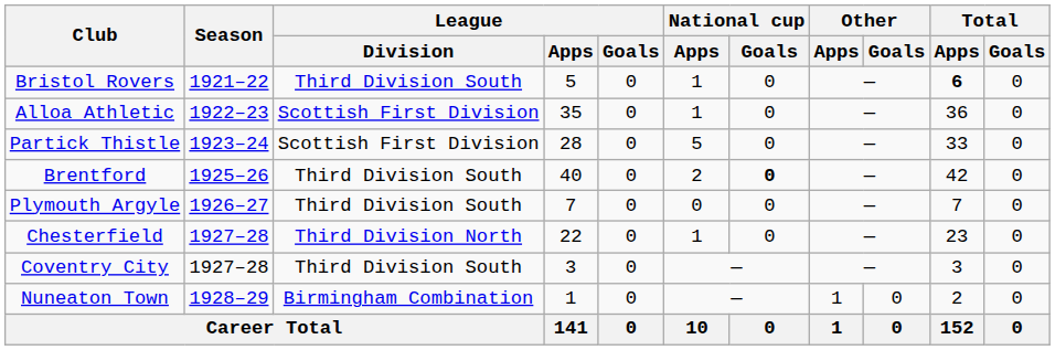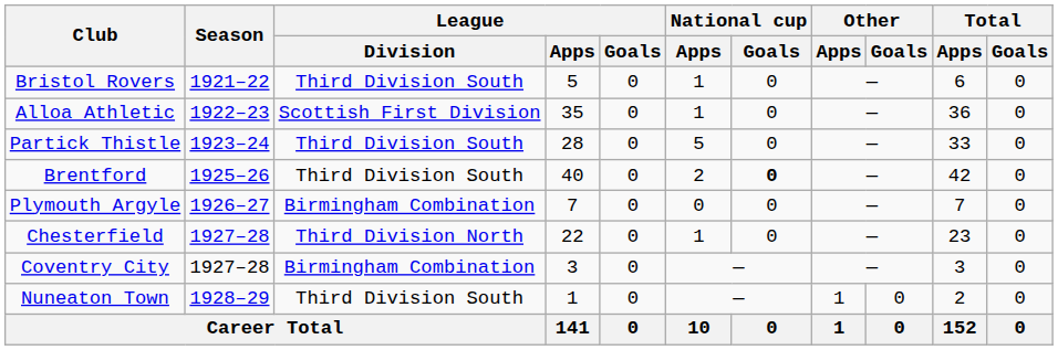 <table class="wikitable" style="text-align: center;">
 <tr>
 <th rowspan="2">Club</th>
 <th rowspan="2">Season</th>
 <th colspan="3">League</th>
 <th colspan="2">National cup</th>
 <th colspan="2">Other</th>
 <th colspan="2">Total</th>
 </tr>
 <tr>
 <th>Division</th>
 <th>Apps</th>
 <th>Goals</th>
 <th>Apps</th>
 <th>Goals</th>
 <th>Apps</th>
 <th>Goals</th>
 <th>Apps</th>
 <th>Goals</th>
 </tr>
 <tr>
 <td><a href='#'>Bristol Rovers</a></td>
 <td><a href='#'>1921–22</a></td>
 <td><a href='#'>Third Division South</a></td>
 <td>5</td>
 <td>0</td>
 <td>1</td>
 <td>0</td>
 <td colspan="2">—</td>
-<td><strong>6</strong></td>
+<td>6</td>
 <td>0</td>
 </tr>
 <tr>
 <td><a href='#'>Alloa Athletic</a></td>
 <td><a href='#'>1922–23</a></td>
 <td><a href='#'>Scottish First Division</a></td>
 <td>35</td>
 <td>0</td>
 <td>1</td>
 <td>0</td>
 <td colspan="2">—</td>
 <td>36</td>
 <td>0</td>
 </tr>
 <tr>
 <td><a href='#'>Partick Thistle</a></td>
 <td><a href='#'>1923–24</a></td>
-<td>Scottish First Division</td>
+<td><a href='#'>Third Division South</a></td>
 <td>28</td>
 <td>0</td>
 <td>5</td>
 <td>0</td>
 <td colspan="2">—</td>
 <td>33</td>
 <td>0</td>
 </tr>
 <tr>
 <td><a href='#'>Brentford</a></td>
 <td><a href='#'>1925–26</a></td>
 <td>Third Division South</td>
 <td>40</td>
 <td>0</td>
 <td>2</td>
 <td><strong>0</strong></td>
 <td colspan="2">—</td>
 <td>42</td>
 <td>0</td>
 </tr>
 <tr>
 <td><a href='#'>Plymouth Argyle</a></td>
 <td><a href='#'>1926–27</a></td>
-<td>Third Division South</td>
+<td><a href='#'>Birmingham Combination</a></td>
 <td>7</td>
 <td>0</td>
 <td>0</td>
 <td>0</td>
 <td colspan="2">—</td>
 <td>7</td>
 <td>0</td>
 </tr>
 <tr>
 <td><a href='#'>Chesterfield</a></td>
 <td><a href='#'>1927–28</a></td>
 <td><a href='#'>Third Division North</a></td>
 <td>22</td>
 <td>0</td>
 <td>1</td>
 <td>0</td>
 <td colspan="2">—</td>
 <td>23</td>
 <td>0</td>
 </tr>
 <tr>
 <td><a href='#'>Coventry City</a></td>
 <td>1927–28</td>
-<td>Third Division South</td>
+<td><a href='#'>Birmingham Combination</a></td>
 <td>3</td>
 <td>0</td>
 <td colspan="2">—</td>
 <td colspan="2">—</td>
 <td>3</td>
 <td>0</td>
 </tr>
 <tr>
 <td><a href='#'>Nuneaton Town</a></td>
 <td><a href='#'>1928–29</a></td>
-<td><a href='#'>Birmingham Combination</a></td>
+<td>Third Division South</td>
 <td>1</td>
 <td>0</td>
 <td colspan="2">—</td>
 <td>1</td>
 <td>0</td>
 <td>2</td>
 <td>0</td>
 </tr>
 <tr>
 <th colspan="3">Career Total</th>
 <th>141</th>
 <th>0</th>
 <th>10</th>
 <th>0</th>
 <th>1</th>
 <th>0</th>
 <th>152</th>
 <th>0</th>
 </tr>
 </table>
